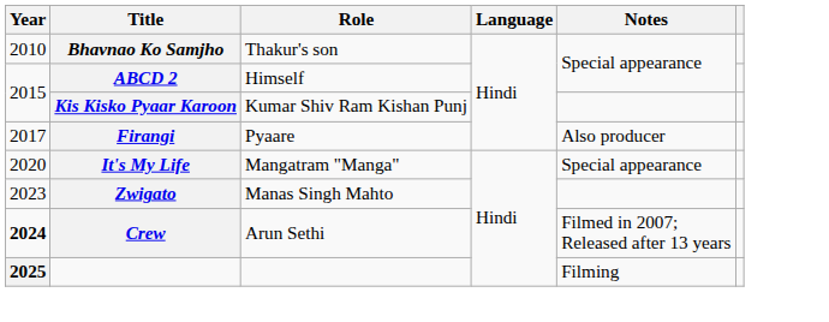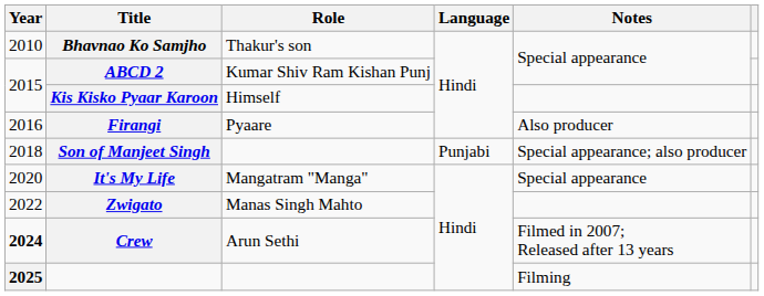 <table class="wikitable plainrowheaders sortable">
 <tr>
 <th scope="col">Year</th>
 <th scope="col">Title</th>
 <th scope="col">Role</th>
 <th>Language</th>
 <th scope="col" class="unsortable">Notes</th>
 <th scope="col" class="unsortable"></th>
 </tr>
 <tr>
 <td>2010</td>
 <th scope="row"><em>Bhavnao Ko Samjho</em></th>
 <td>Thakur's son</td>
 <td rowspan="4">Hindi</td>
 <td rowspan="2">Special appearance</td>
 <td></td>
 </tr>
 <tr>
 <td rowspan="2">2015</td>
 <th scope="row"><em><a href='#'>ABCD 2</a></em></th>
-<td>Himself</td>
+<td>Kumar Shiv Ram Kishan Punj</td>
 <td></td>
 </tr>
 <tr>
 <th scope="row"><em><a href='#'>Kis Kisko Pyaar Karoon</a></em></th>
-<td>Kumar Shiv Ram Kishan Punj</td>
+<td>Himself</td>
 <td></td>
 <td></td>
 </tr>
 <tr>
-<td>2017</td>
+<td>2016</td>
 <th scope="row"><em><a href='#'>Firangi</a></em></th>
 <td>Pyaare</td>
 <td>Also producer</td>
+<td></td>
+</tr>
+<tr>
+<td>2018</td>
+<th scope="row"><em><a href='#'>Son of Manjeet Singh</a></em></th>
+<td></td>
+<td>Punjabi</td>
+<td>Special appearance; also producer</td>
 <td></td>
 </tr>
 <tr>
 <td>2020</td>
 <th scope="row"><em><a href='#'>It's My Life</a></em></th>
 <td>Mangatram "Manga"</td>
 <td rowspan="4">Hindi</td>
 <td>Special appearance</td>
 <td></td>
 </tr>
 <tr>
-<td>2023</td>
+<td>2022</td>
 <th scope="row"><em><a href='#'>Zwigato</a></em></th>
 <td>Manas Singh Mahto</td>
 <td></td>
 <td></td>
 </tr>
 <tr>
 <td><strong>2024</strong></td>
 <th scope="row"><em><a href='#'>Crew</a></em></th>
 <td>Arun Sethi</td>
 <td>Filmed in 2007; <br>Released after 13 years</td>
 <td></td>
 </tr>
 <tr>
 <th scope="row">2025</th>
 <td></td>
 <td></td>
 <td>Filming</td>
 <td style="text-align:center;"></td>
 </tr>
 </table>
